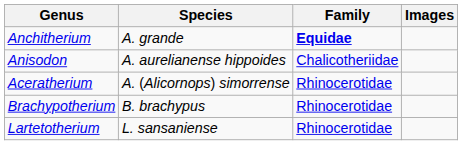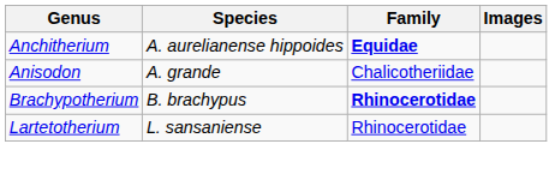 <table class="wikitable sortable">
 <tr>
 <th>Genus</th>
 <th>Species</th>
 <th>Family</th>
 <th>Images</th>
 </tr>
 <tr>
 <td><em><a href='#'>Anchitherium</a></em></td>
-<td><em>A. grande</em></td>
+<td><em>A. aurelianense hippoides</em></td>
 <td><strong><a href='#'>Equidae</a></strong></td>
 <td></td>
 </tr>
 <tr>
 <td><em><a href='#'>Anisodon</a></em></td>
-<td><em>A. aurelianense hippoides</em></td>
+<td><em>A. grande</em></td>
 <td><a href='#'>Chalicotheriidae</a></td>
-<td></td>
-</tr>
-<tr>
-<td><em><a href='#'>Aceratherium</a></em></td>
-<td><em>A.</em> (<em>Alicornops</em>) <em>simorrense</em></td>
-<td><a href='#'>Rhinocerotidae</a></td>
 <td></td>
 </tr>
 <tr>
 <td><em><a href='#'>Brachypotherium</a></em></td>
 <td><em>B. brachypus</em></td>
-<td><a href='#'>Rhinocerotidae</a></td>
+<td><strong><a href='#'>Rhinocerotidae</a></strong></td>
 <td></td>
 </tr>
 <tr>
 <td><em><a href='#'>Lartetotherium</a></em></td>
 <td><em>L. sansaniense</em></td>
 <td><a href='#'>Rhinocerotidae</a></td>
 <td></td>
 </tr>
 </table>
